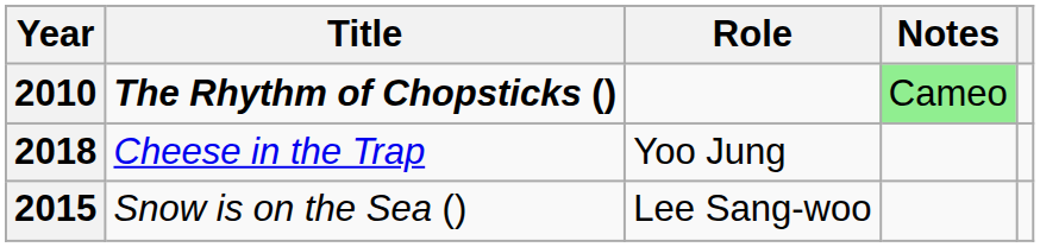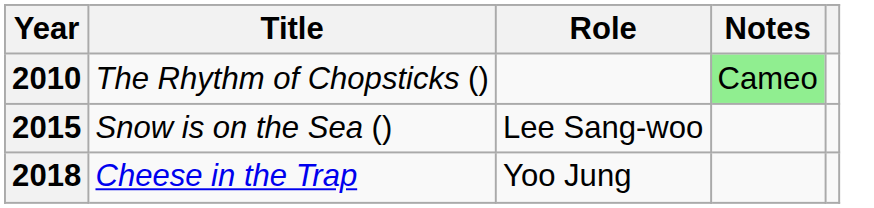 <table class="wikitable plainrowheaders sortable">
 <tr>
 <th scope="col">Year</th>
 <th scope="col">Title</th>
 <th scope="col">Role</th>
 <th scope="col">Notes</th>
 <th scope="col" class="unsortable"></th>
 </tr>
 <tr>
 <th scope="row">2010</th>
-<td><strong><em>The Rhythm of Chopsticks</em> ()</strong></td>
+<td><em>The Rhythm of Chopsticks</em> ()</td>
 <td></td>
 <td style="background: lightgreen;">Cameo</td>
+<td style="text-align:center"></td>
+</tr>
+<tr>
+<th scope="row">2015</th>
+<td><em>Snow is on the Sea</em> ()</td>
+<td>Lee Sang-woo</td>
+<td></td>
 <td style="text-align:center"></td>
 </tr>
 <tr>
 <th scope="row">2018</th>
 <td><em><a href='#'>Cheese in the Trap</a></em></td>
 <td>Yoo Jung</td>
 <td></td>
 <td style="text-align:center"></td>
 </tr>
-<tr>
-<th scope="row">2015</th>
-<td><em>Snow is on the Sea</em> ()</td>
-<td>Lee Sang-woo</td>
-<td></td>
-<td style="text-align:center"></td>
-</tr>
 </table>
